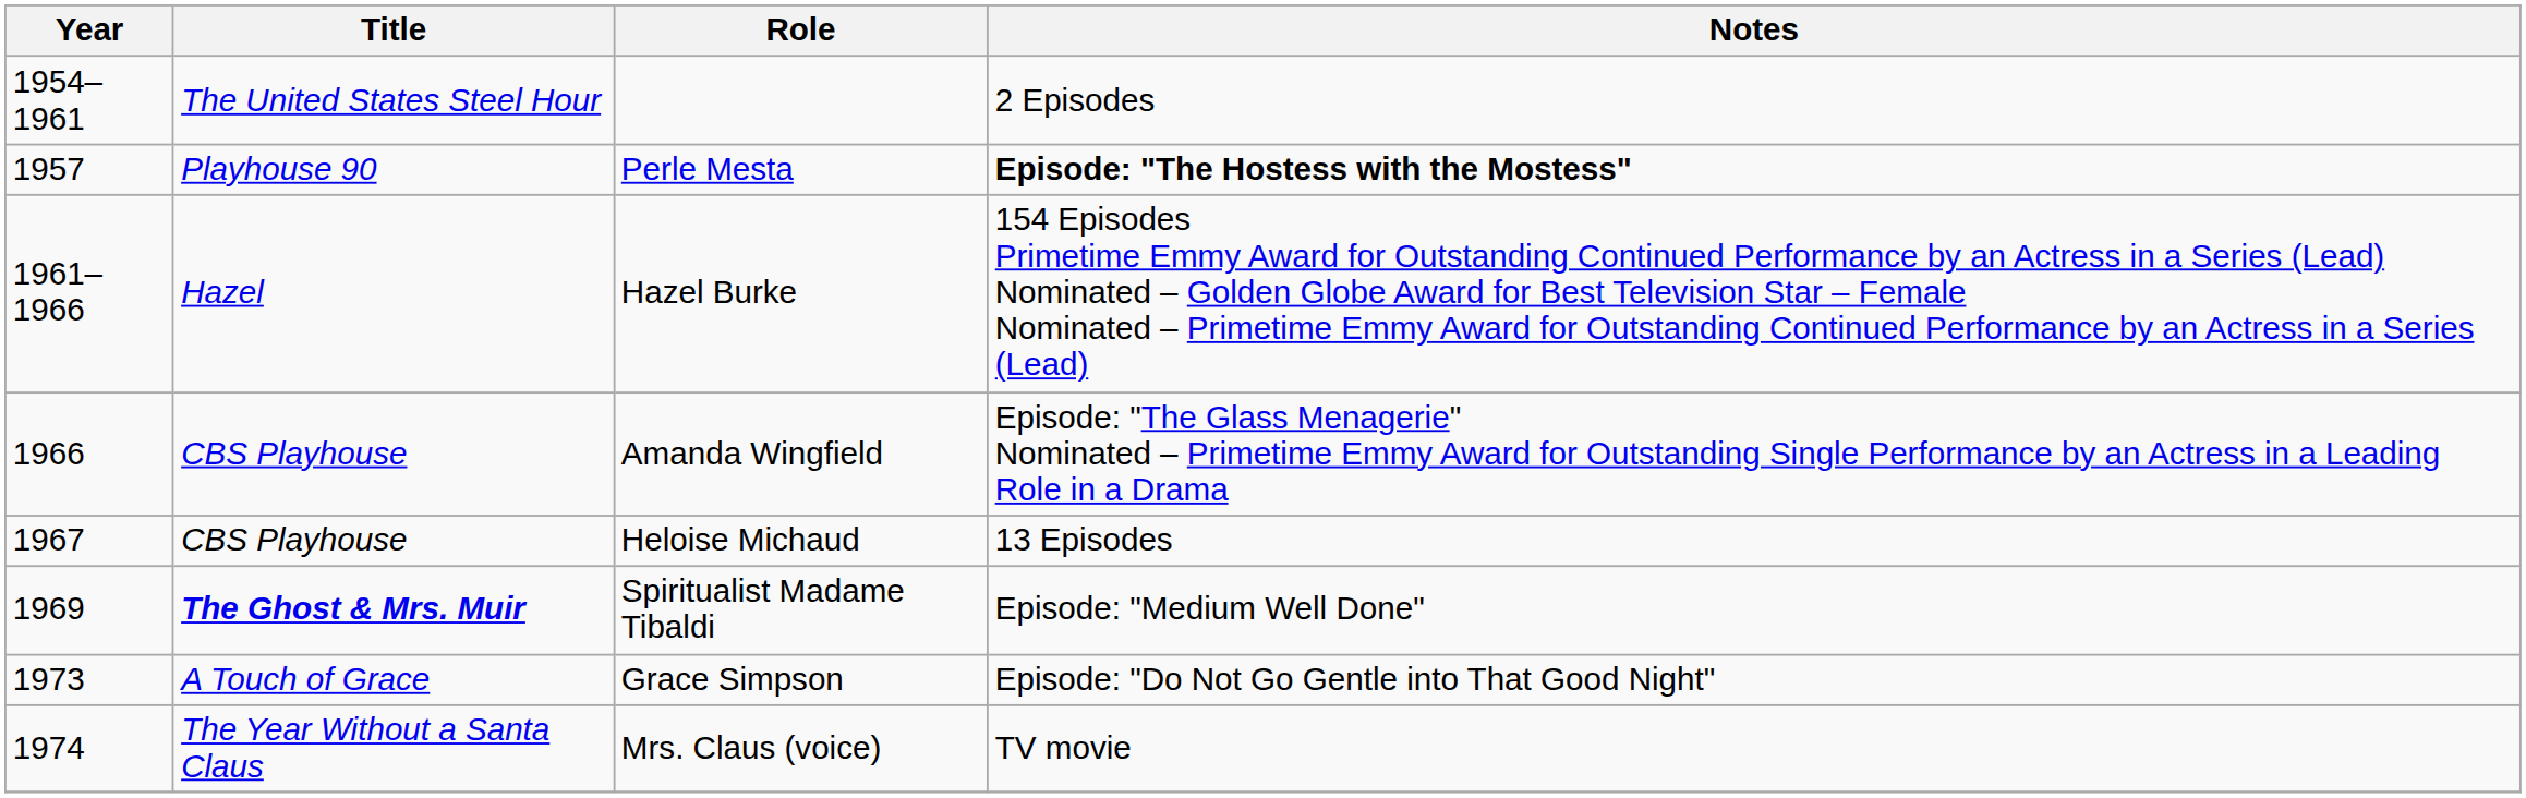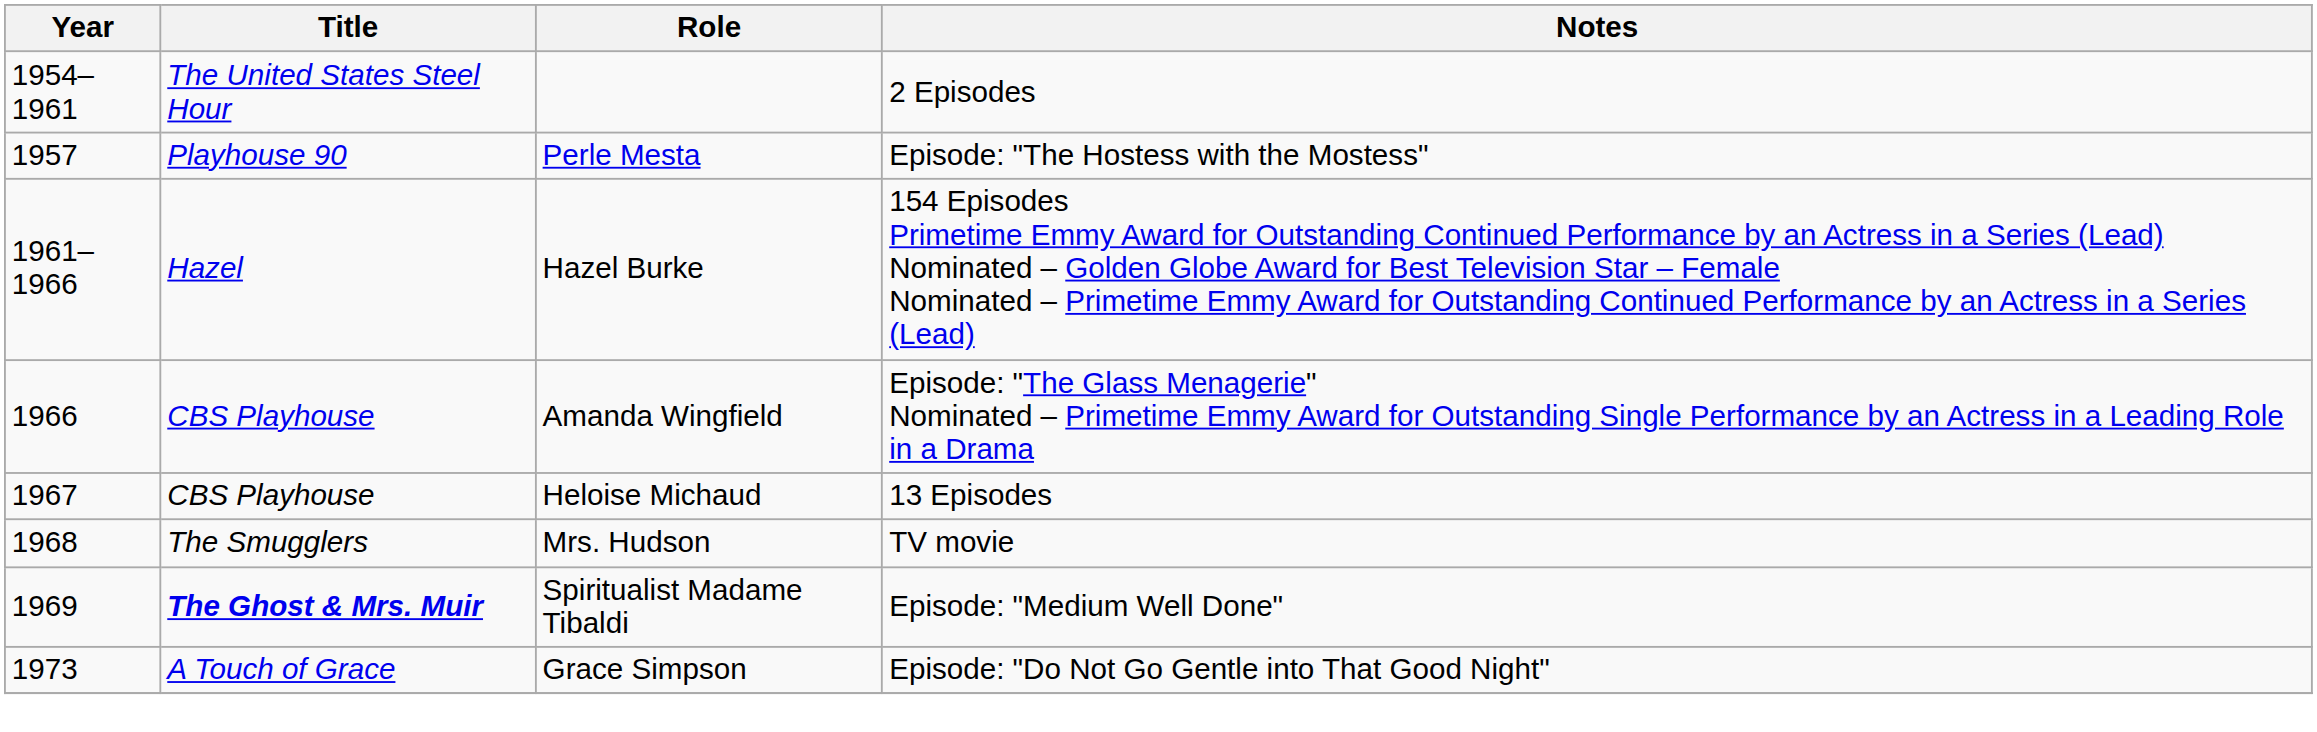 <table class="wikitable sortable">
 <tr>
 <th>Year</th>
 <th>Title</th>
 <th>Role</th>
 <th class="unsortable">Notes</th>
 </tr>
 <tr>
 <td>1954–1961</td>
 <td><em><a href='#'>The United States Steel Hour</a></em></td>
 <td></td>
 <td>2 Episodes</td>
 </tr>
 <tr>
 <td>1957</td>
 <td><em><a href='#'>Playhouse 90</a></em></td>
 <td><a href='#'>Perle Mesta</a></td>
-<td><strong>Episode: "The Hostess with the Mostess"</strong></td>
+<td>Episode: "The Hostess with the Mostess"</td>
 </tr>
 <tr>
 <td>1961–1966</td>
 <td><em><a href='#'>Hazel</a></em></td>
 <td>Hazel Burke</td>
 <td>154 Episodes <br> <a href='#'>Primetime Emmy Award for Outstanding Continued Performance by an Actress in a Series (Lead)</a>  <br> Nominated – <a href='#'>Golden Globe Award for Best Television Star – Female</a>  <br> Nominated – <a href='#'> Primetime Emmy Award for Outstanding Continued Performance by an Actress in a Series (Lead)</a> </td>
 </tr>
 <tr>
 <td>1966</td>
 <td><em><a href='#'>CBS Playhouse</a></em></td>
 <td>Amanda Wingfield</td>
 <td>Episode: "<a href='#'>The Glass Menagerie</a>" <br> Nominated – <a href='#'>Primetime Emmy Award for Outstanding Single Performance by an Actress in a Leading Role in a Drama</a></td>
 </tr>
 <tr>
 <td>1967</td>
 <td><em>CBS Playhouse</em></td>
 <td>Heloise Michaud</td>
 <td>13 Episodes</td>
 </tr>
 <tr>
+<td>1968</td>
+<td><em>The Smugglers</em></td>
+<td>Mrs. Hudson</td>
+<td>TV movie</td>
+</tr>
+<tr>
 <td>1969</td>
 <td><strong><em><a href='#'>The Ghost & Mrs. Muir</a></em></strong></td>
 <td>Spiritualist Madame Tibaldi</td>
 <td>Episode: "Medium Well Done"</td>
 </tr>
 <tr>
 <td>1973</td>
 <td><em><a href='#'>A Touch of Grace</a></em></td>
 <td>Grace Simpson</td>
 <td>Episode: "Do Not Go Gentle into That Good Night"</td>
 </tr>
 <tr>
-<td>1974</td>
-<td><em><a href='#'>The Year Without a Santa Claus</a></em></td>
-<td>Mrs. Claus (voice)</td>
-<td>TV movie</td>
-</tr>
-<tr>
 </tr>
 </table>
